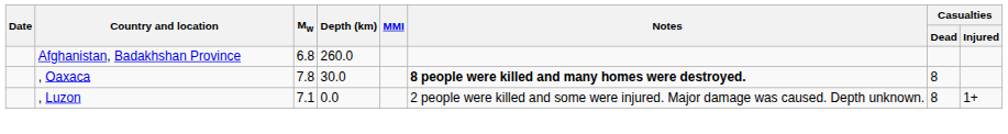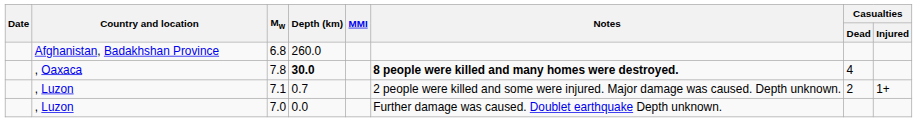 <table class="wikitable sortable sort-under" style="border:1px black; margin-left:1em;">
 <tr>
 <th rowspan="2"><small>Date</small></th>
 <th rowspan="2" style="width: 310px"><small>Country and location</small></th>
 <th rowspan="2"><small>M<sub>w</sub></small></th>
 <th rowspan="2"><small>Depth (km)</small></th>
 <th rowspan="2"><small><a href='#'>MMI</a></small></th>
 <th rowspan="2" class="unsortable"><small>Notes</small></th>
 <th colspan="2"><small>Casualties</small></th>
 </tr>
 <tr>
 <th><small>Dead</small></th>
 <th><small>Injured</small></th>
 </tr>
 <tr>
 <td></td>
 <td> <a href='#'>Afghanistan</a>, <a href='#'>Badakhshan Province</a></td>
 <td>6.8</td>
 <td>260.0</td>
 <td></td>
 <td></td>
 <td></td>
 <td></td>
 </tr>
 <tr>
 <td></td>
 <td>, <a href='#'>Oaxaca</a></td>
 <td>7.8</td>
-<td>30.0</td>
+<td><strong>30.0</strong></td>
 <td></td>
 <td><strong>8 people were killed and many homes were destroyed.</strong></td>
-<td>8</td>
+<td>4</td>
 <td></td>
 </tr>
 <tr>
 <td></td>
 <td>, <a href='#'>Luzon</a></td>
 <td>7.1</td>
+<td>0.7</td>
+<td></td>
+<td>2 people were killed and some were injured. Major damage was caused. Depth unknown.</td>
+<td>2</td>
+<td>1+</td>
+</tr>
+<tr>
+<td></td>
+<td>, <a href='#'>Luzon</a></td>
+<td>7.0</td>
 <td>0.0</td>
 <td></td>
-<td>2 people were killed and some were injured. Major damage was caused. Depth unknown.</td>
-<td>8</td>
-<td>1+</td>
+<td>Further damage was caused. <a href='#'>Doublet earthquake</a> Depth unknown.</td>
+<td></td>
+<td></td>
 </tr>
 </table>
